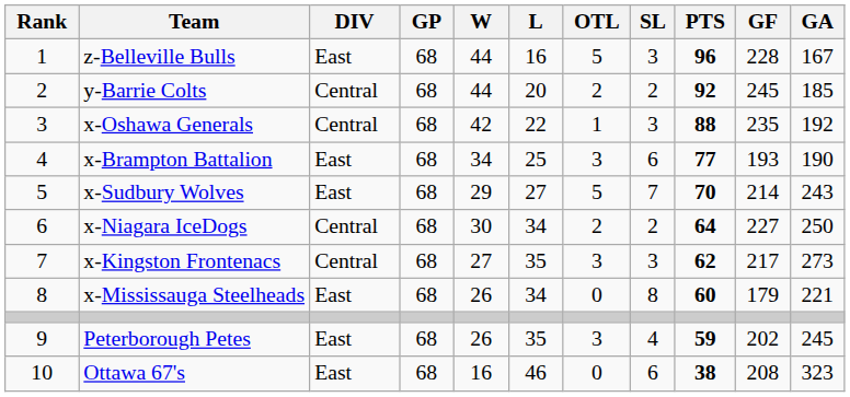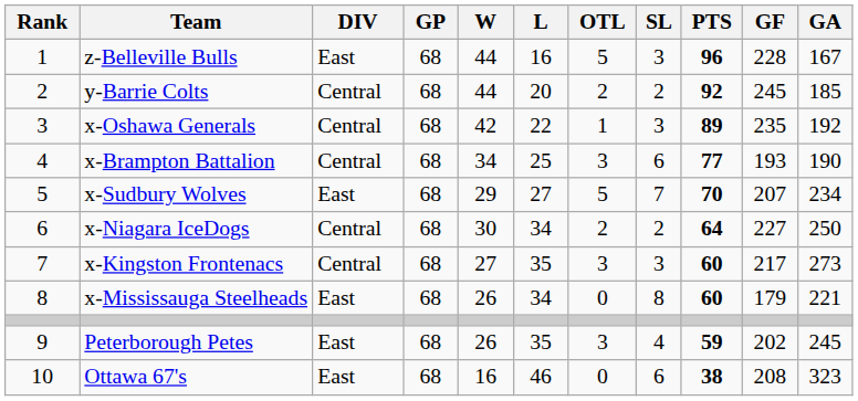 <table class="wikitable sortable" style="text-align:center">
 <tr>
 <th>Rank</th>
 <th width="27.5%">Team</th>
 <th>DIV</th>
 <th width="6.5%">GP</th>
 <th width="6.5%">W</th>
 <th width="6.5%">L</th>
 <th>OTL</th>
 <th>SL</th>
 <th>PTS</th>
 <th width="6.5%">GF</th>
 <th width="6.5%">GA</th>
 </tr>
 <tr>
 <td>1</td>
 <td align=left>z-<a href='#'>Belleville Bulls</a></td>
 <td align=left>East</td>
 <td>68</td>
 <td>44</td>
 <td>16</td>
 <td>5</td>
 <td>3</td>
 <td><strong>96</strong></td>
 <td>228</td>
 <td>167</td>
 </tr>
 <tr>
 <td>2</td>
 <td align=left>y-<a href='#'>Barrie Colts</a></td>
 <td align=left>Central</td>
 <td>68</td>
 <td>44</td>
 <td>20</td>
 <td>2</td>
 <td>2</td>
 <td><strong>92</strong></td>
 <td>245</td>
 <td>185</td>
 </tr>
 <tr>
 <td>3</td>
 <td align=left>x-<a href='#'>Oshawa Generals</a></td>
 <td align=left>Central</td>
 <td>68</td>
 <td>42</td>
 <td>22</td>
 <td>1</td>
 <td>3</td>
-<td><strong>88</strong></td>
+<td><strong>89</strong></td>
 <td>235</td>
 <td>192</td>
 </tr>
 <tr>
 <td>4</td>
 <td align=left>x-<a href='#'>Brampton Battalion</a></td>
-<td align=left>East</td>
+<td align=left>Central</td>
 <td>68</td>
 <td>34</td>
 <td>25</td>
 <td>3</td>
 <td>6</td>
 <td><strong>77</strong></td>
 <td>193</td>
 <td>190</td>
 </tr>
 <tr>
 <td>5</td>
 <td align=left>x-<a href='#'>Sudbury Wolves</a></td>
 <td align=left>East</td>
 <td>68</td>
 <td>29</td>
 <td>27</td>
 <td>5</td>
 <td>7</td>
 <td><strong>70</strong></td>
-<td>214</td>
-<td>243</td>
+<td>207</td>
+<td>234</td>
 </tr>
 <tr>
 <td>6</td>
 <td align=left>x-<a href='#'>Niagara IceDogs</a></td>
 <td align=left>Central</td>
 <td>68</td>
 <td>30</td>
 <td>34</td>
 <td>2</td>
 <td>2</td>
 <td><strong>64</strong></td>
 <td>227</td>
 <td>250</td>
 </tr>
 <tr>
 <td>7</td>
 <td align=left>x-<a href='#'>Kingston Frontenacs</a></td>
 <td align=left>Central</td>
 <td>68</td>
 <td>27</td>
 <td>35</td>
 <td>3</td>
 <td>3</td>
-<td><strong>62</strong></td>
+<td><strong>60</strong></td>
 <td>217</td>
 <td>273</td>
 </tr>
 <tr>
 <td>8</td>
 <td align=left>x-<a href='#'>Mississauga Steelheads</a></td>
 <td align=left>East</td>
 <td>68</td>
 <td>26</td>
 <td>34</td>
 <td>0</td>
 <td>8</td>
 <td><strong>60</strong></td>
 <td>179</td>
 <td>221</td>
 </tr>
 <tr style="background-color:#cccccc;">
 <td></td>
 <td></td>
 <td></td>
 <td></td>
 <td></td>
 <td></td>
 <td></td>
 <td></td>
 <td></td>
 <td></td>
 <td></td>
 </tr>
 <tr>
 <td>9</td>
 <td align=left><a href='#'>Peterborough Petes</a></td>
 <td align=left>East</td>
 <td>68</td>
 <td>26</td>
 <td>35</td>
 <td>3</td>
 <td>4</td>
 <td><strong>59</strong></td>
 <td>202</td>
 <td>245</td>
 </tr>
 <tr>
 <td>10</td>
 <td align=left><a href='#'>Ottawa 67's</a></td>
 <td align=left>East</td>
 <td>68</td>
 <td>16</td>
 <td>46</td>
 <td>0</td>
 <td>6</td>
 <td><strong>38</strong></td>
 <td>208</td>
 <td>323</td>
 </tr>
 </table>
